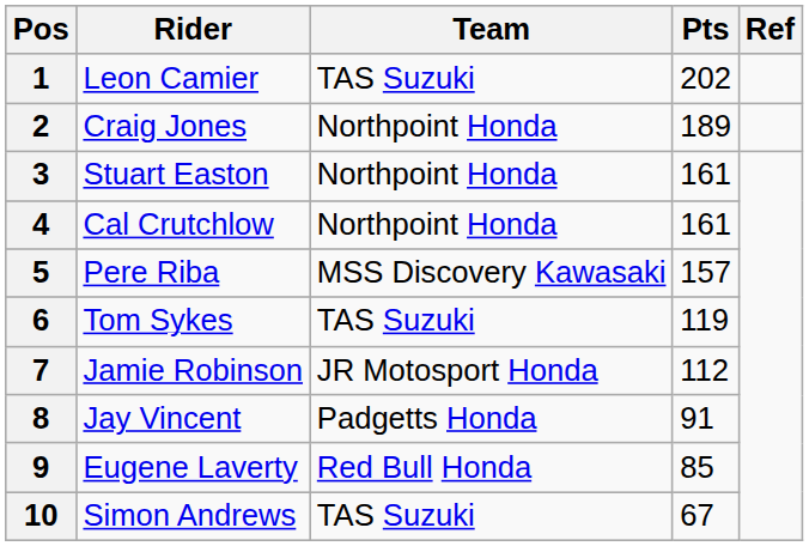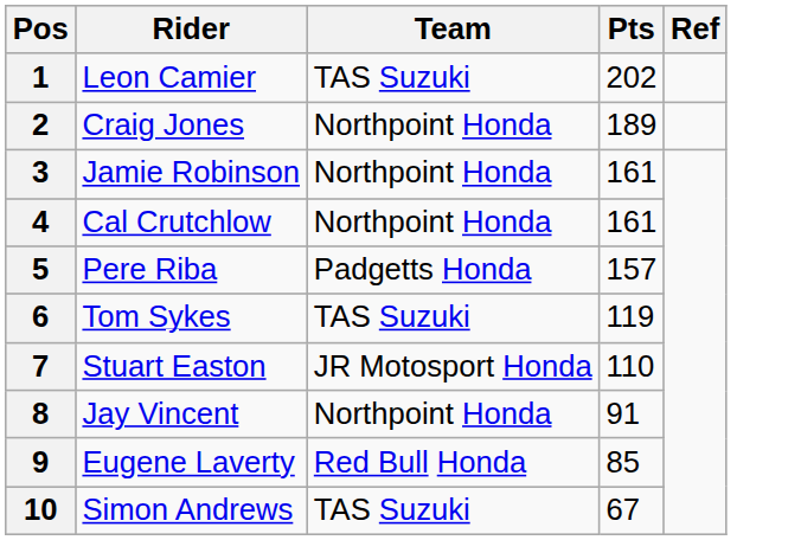 <table class="wikitable">
 <tr>
 <th>Pos</th>
 <th>Rider</th>
 <th>Team</th>
 <th>Pts</th>
 <th>Ref</th>
 </tr>
 <tr>
 <th>1</th>
 <td> <a href='#'>Leon Camier</a></td>
 <td>TAS <a href='#'>Suzuki</a></td>
 <td>202</td>
 <td></td>
 </tr>
 <tr>
 <th>2</th>
 <td> <a href='#'>Craig Jones</a></td>
 <td>Northpoint <a href='#'>Honda</a></td>
 <td>189</td>
 <td></td>
 </tr>
 <tr>
 <th>3</th>
-<td> <a href='#'>Stuart Easton</a></td>
+<td> <a href='#'>Jamie Robinson</a></td>
 <td>Northpoint <a href='#'>Honda</a></td>
 <td>161</td>
 </tr>
 <tr>
 <th>4</th>
 <td> <a href='#'>Cal Crutchlow</a></td>
 <td>Northpoint <a href='#'>Honda</a></td>
 <td>161</td>
 </tr>
 <tr>
 <th>5</th>
 <td> <a href='#'>Pere Riba</a></td>
-<td>MSS Discovery <a href='#'>Kawasaki</a></td>
+<td>Padgetts <a href='#'>Honda</a></td>
 <td>157</td>
 </tr>
 <tr>
 <th>6</th>
 <td> <a href='#'>Tom Sykes</a></td>
 <td>TAS <a href='#'>Suzuki</a></td>
 <td>119</td>
 </tr>
 <tr>
 <th>7</th>
-<td> <a href='#'>Jamie Robinson</a></td>
+<td> <a href='#'>Stuart Easton</a></td>
 <td>JR Motosport <a href='#'>Honda</a></td>
-<td>112</td>
+<td>110</td>
 </tr>
 <tr>
 <th>8</th>
 <td> <a href='#'>Jay Vincent</a></td>
-<td>Padgetts <a href='#'>Honda</a></td>
+<td>Northpoint <a href='#'>Honda</a></td>
 <td>91</td>
 </tr>
 <tr>
 <th>9</th>
 <td> <a href='#'>Eugene Laverty</a></td>
 <td><a href='#'>Red Bull</a> <a href='#'>Honda</a></td>
 <td>85</td>
 </tr>
 <tr>
 <th>10</th>
 <td> <a href='#'>Simon Andrews</a></td>
 <td>TAS <a href='#'>Suzuki</a></td>
 <td>67</td>
 </tr>
 </table>
